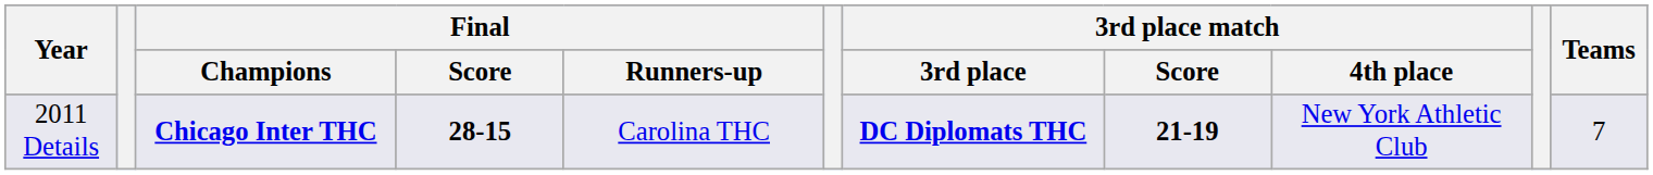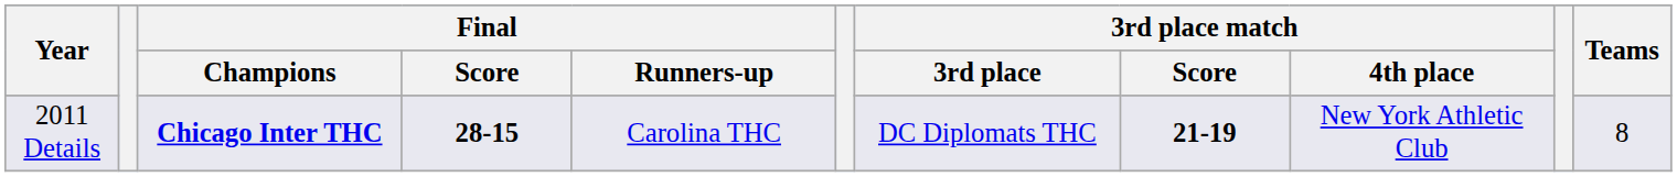 <table class="wikitable" style="font-size:90%; width: 100%; text-align: center;">
 <tr bgcolor=#c1d8ff>
 <th rowspan=2 width=6%>Year</th>
 <th width=1% rowspan=30 bgcolor=ffffff></th>
 <th colspan=3>Final</th>
 <th width=1% rowspan=30 bgcolor=ffffff></th>
 <th colspan=3>3rd place match</th>
 <th width=1% rowspan=32 bgcolor=#ffffff></th>
 <th rowspan=2 width=5%>Teams</th>
 </tr>
 <tr bgcolor=#efefef>
 <th width=14%>Champions</th>
 <th width=9%>Score</th>
 <th width=14%>Runners-up</th>
 <th width=14%>3rd place</th>
 <th width=9%>Score</th>
 <th width=14%>4th place</th>
 </tr>
 <tr bgcolor=#E8E8F0>
 <td>2011<br><a href='#'>Details</a></td>
 <td><strong><a href='#'>Chicago Inter THC</a></strong></td>
 <td><strong>28-15</strong></td>
 <td><a href='#'>Carolina THC</a></td>
-<td><strong><a href='#'>DC Diplomats THC</a></strong></td>
+<td><a href='#'>DC Diplomats THC</a></td>
 <td><strong>21-19</strong></td>
 <td><a href='#'>New York Athletic Club</a></td>
-<td>7</td>
+<td>8</td>
 </tr>
 </table>
